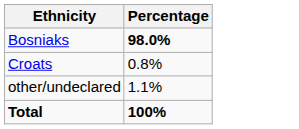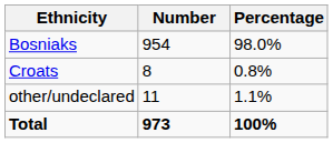 <table class="wikitable">
 <tr>
 <th width="100px">Ethnicity</th>
+<th width="80px">Number</th>
 <th width="80px">Percentage</th>
 </tr>
 <tr>
 <td><a href='#'>Bosniaks</a></td>
-<td><strong>98.0%</strong></td>
+<td>954</td>
+<td>98.0%</td>
 </tr>
 <tr>
 <td><a href='#'>Croats</a></td>
+<td>8</td>
 <td>0.8%</td>
 </tr>
 <tr>
 <td>other/undeclared</td>
+<td>11</td>
 <td>1.1%</td>
 </tr>
 <tr>
 <td><strong>Total</strong></td>
+<td><strong>973</strong></td>
 <td><strong>100%</strong></td>
 </tr>
 </table>
